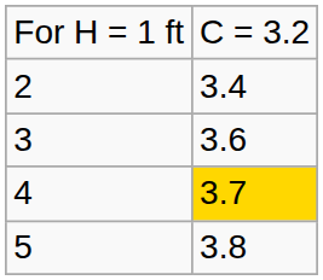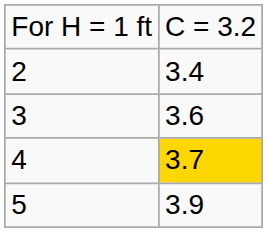 <table class="wikitable">
 <tr>
 <td>For H = 1 ft</td>
 <td>C = 3.2</td>
 </tr>
 <tr>
 <td>2</td>
 <td>3.4</td>
 </tr>
 <tr>
 <td>3</td>
 <td>3.6</td>
 </tr>
 <tr>
 <td>4</td>
 <td style="background: gold;">3.7</td>
 </tr>
 <tr>
 <td>5</td>
-<td>3.8</td>
+<td>3.9</td>
 </tr>
 </table>
